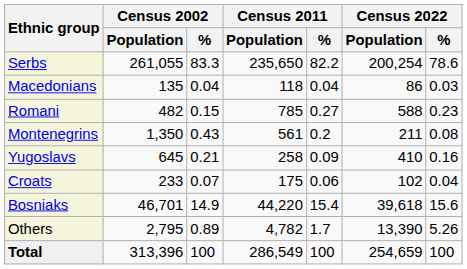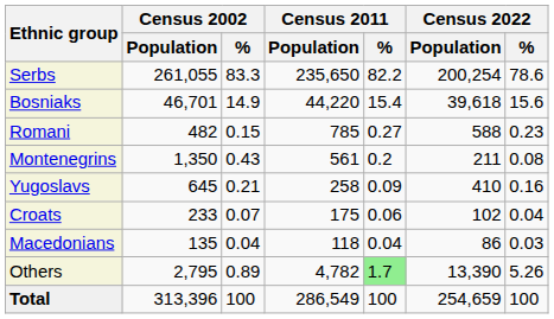 <table class="wikitable">
 <tr>
 <th rowspan="2">Ethnic group</th>
 <th colspan="2">Census 2002</th>
 <th colspan="2">Census 2011</th>
 <th colspan="2">Census 2022</th>
 </tr>
 <tr>
 <th>Population</th>
 <th>%</th>
 <th>Population</th>
 <th>%</th>
 <th>Population</th>
 <th>%</th>
 </tr>
 <tr>
 <td style="background:#F5F5DC;"><a href='#'>Serbs</a></td>
 <td align="right">261,055</td>
 <td>83.3</td>
 <td align="right">235,650</td>
 <td>82.2</td>
 <td align="right">200,254</td>
 <td>78.6</td>
 </tr>
 <tr>
-<td style="background:#F5F5DC;"><a href='#'>Macedonians</a></td>
-<td align="right">135</td>
-<td>0.04</td>
-<td align="right">118</td>
-<td>0.04</td>
-<td align="right">86</td>
-<td>0.03</td>
+<td style="background:#F5F5DC;"><a href='#'>Bosniaks</a></td>
+<td align="right">46,701</td>
+<td>14.9</td>
+<td align="right">44,220</td>
+<td>15.4</td>
+<td align="right">39,618</td>
+<td>15.6</td>
 </tr>
 <tr>
 <td style="background:#F5F5DC;"><a href='#'>Romani</a></td>
 <td align="right">482</td>
 <td>0.15</td>
 <td align="right">785</td>
 <td>0.27</td>
 <td align="right">588</td>
 <td>0.23</td>
 </tr>
 <tr>
 <td style="background:#F5F5DC;"><a href='#'>Montenegrins</a></td>
 <td align="right">1,350</td>
 <td>0.43</td>
 <td align="right">561</td>
 <td>0.2</td>
 <td align="right">211</td>
 <td>0.08</td>
 </tr>
 <tr>
 <td style="background:#F5F5DC;"><a href='#'>Yugoslavs</a></td>
 <td align="right">645</td>
 <td>0.21</td>
 <td align="right">258</td>
 <td>0.09</td>
 <td align="right">410</td>
 <td>0.16</td>
 </tr>
 <tr>
 <td style="background:#F5F5DC;"><a href='#'>Croats</a></td>
 <td align="right">233</td>
 <td>0.07</td>
 <td align="right">175</td>
 <td>0.06</td>
 <td align="right">102</td>
 <td>0.04</td>
 </tr>
 <tr>
-<td style="background:#F5F5DC;"><a href='#'>Bosniaks</a></td>
-<td align="right">46,701</td>
-<td>14.9</td>
-<td align="right">44,220</td>
-<td>15.4</td>
-<td align="right">39,618</td>
-<td>15.6</td>
+<td style="background:#F5F5DC;"><a href='#'>Macedonians</a></td>
+<td align="right">135</td>
+<td>0.04</td>
+<td align="right">118</td>
+<td>0.04</td>
+<td align="right">86</td>
+<td>0.03</td>
 </tr>
 <tr>
 <td style="background:#F5F5DC;">Others</td>
 <td align="right">2,795</td>
 <td>0.89</td>
 <td align="right">4,782</td>
-<td>1.7</td>
+<td style="background: lightgreen;">1.7</td>
 <td align="right">13,390</td>
 <td>5.26</td>
 </tr>
 <tr>
 <td style="background:#F0F0F0;"><strong>Total</strong></td>
 <td align="right">313,396</td>
 <td>100</td>
 <td align="right">286,549</td>
 <td>100</td>
 <td align="right">254,659</td>
 <td>100</td>
 </tr>
 </table>
